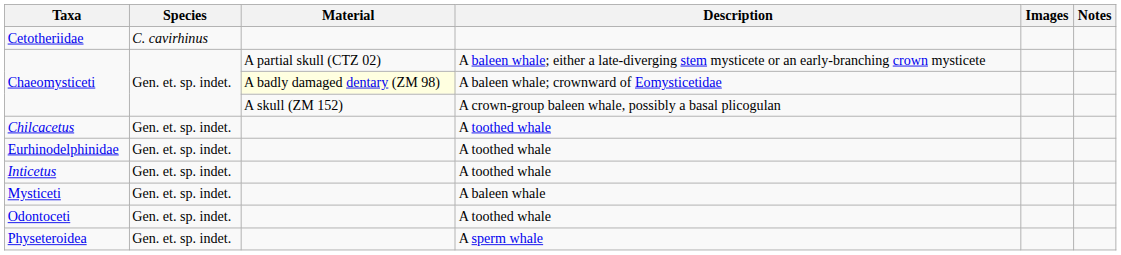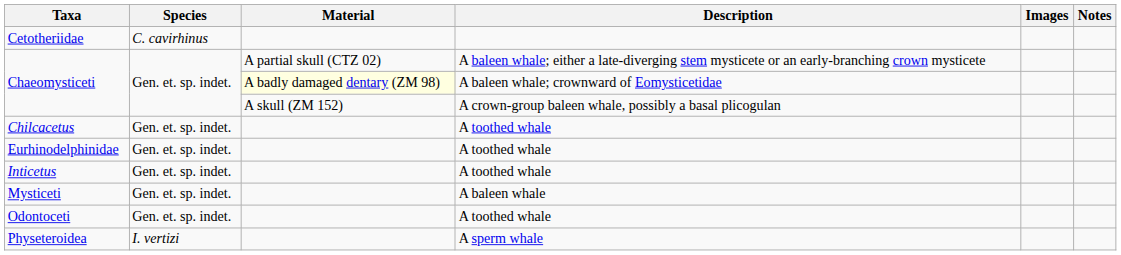 <table class="wikitable"  style="margin:auto; width:100%;">
 <tr>
 <th>Taxa</th>
 <th>Species</th>
 <th>Material</th>
 <th>Description</th>
 <th>Images</th>
 <th class=unsortable>Notes</th>
 </tr>
 <tr>
 <td><a href='#'>Cetotheriidae</a></td>
 <td><em>C. cavirhinus</em></td>
 <td></td>
 <td></td>
 <td></td>
 </tr>
 <tr>
 <td rowspan="3"><a href='#'>Chaeomysticeti</a></td>
 <td rowspan="3">Gen. et. sp. indet.</td>
 <td>A partial skull (CTZ 02)</td>
 <td>A <a href='#'>baleen whale</a>; either a late-diverging <a href='#'>stem</a> mysticete or an early-branching <a href='#'>crown</a> mysticete</td>
 <td></td>
 <td></td>
 </tr>
 <tr>
 <td style="background: lightyellow;">A badly damaged <a href='#'>dentary</a> (ZM 98)</td>
 <td>A baleen whale; crownward of <a href='#'>Eomysticetidae</a></td>
 <td></td>
 <td></td>
 </tr>
 <tr>
 <td>A skull (ZM 152)</td>
 <td>A crown-group baleen whale, possibly a basal plicogulan</td>
 <td></td>
 <td></td>
 </tr>
 <tr>
 <td><em><a href='#'>Chilcacetus</a></em></td>
 <td>Gen. et. sp. indet.</td>
 <td></td>
 <td>A <a href='#'>toothed whale</a></td>
 <td></td>
 <td></td>
 </tr>
 <tr>
 <td><a href='#'>Eurhinodelphinidae</a></td>
 <td>Gen. et. sp. indet.</td>
 <td></td>
 <td>A toothed whale</td>
 <td></td>
 </tr>
 <tr>
 <td><em><a href='#'>Inticetus</a></em></td>
 <td>Gen. et. sp. indet.</td>
 <td></td>
 <td>A toothed whale</td>
 <td></td>
 <td></td>
 </tr>
 <tr>
 <td><a href='#'>Mysticeti</a></td>
 <td>Gen. et. sp. indet.</td>
 <td></td>
 <td>A baleen whale</td>
 <td></td>
 <td></td>
 </tr>
 <tr>
 <td><a href='#'>Odontoceti</a></td>
 <td>Gen. et. sp. indet.</td>
 <td></td>
 <td>A toothed whale</td>
 <td></td>
 <td></td>
 </tr>
 <tr>
 <td><a href='#'>Physeteroidea</a></td>
-<td>Gen. et. sp. indet.</td>
+<td><em>I. vertizi</em></td>
 <td></td>
 <td>A <a href='#'>sperm whale</a></td>
 <td></td>
 <td></td>
 </tr>
 </table>
